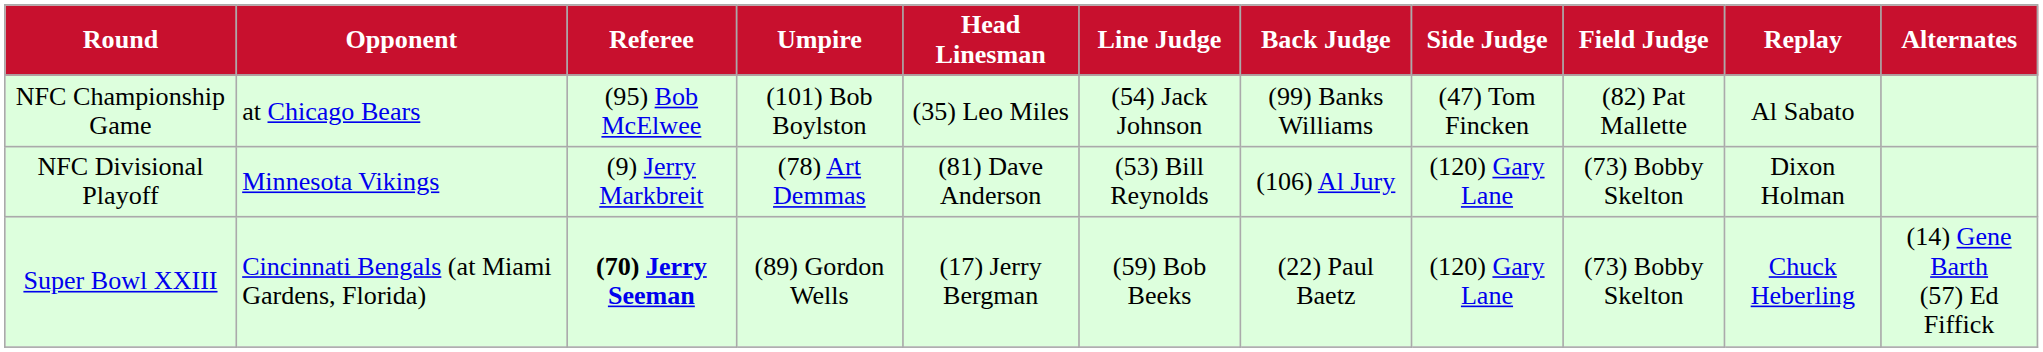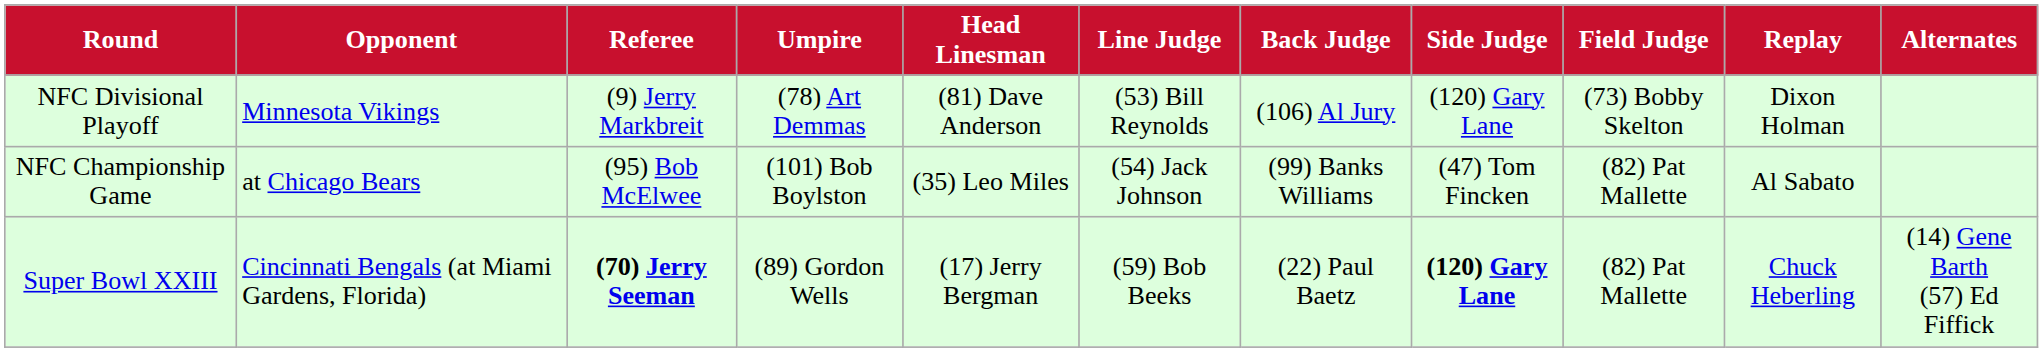 <table class="wikitable">
 <tr>
 <th style="color:#FFFFFF; background:#C8102E;">Round</th>
 <th style="color:#FFFFFF; background:#C8102E;">Opponent</th>
 <th style="color:#FFFFFF; background:#C8102E;">Referee</th>
 <th style="color:#FFFFFF; background:#C8102E;">Umpire</th>
 <th style="color:#FFFFFF; background:#C8102E;">Head Linesman</th>
 <th style="color:#FFFFFF; background:#C8102E;">Line Judge</th>
 <th style="color:#FFFFFF; background:#C8102E;">Back Judge</th>
 <th style="color:#FFFFFF; background:#C8102E;">Side Judge</th>
 <th style="color:#FFFFFF; background:#C8102E;">Field Judge</th>
 <th style="color:#FFFFFF; background:#C8102E;">Replay</th>
 <th style="color:#FFFFFF; background:#C8102E;">Alternates</th>
 </tr>
 <tr style="background: #ddffdd; text-align: center">
+<td>NFC Divisional Playoff</td>
+<td style="text-align: left;"><a href='#'>Minnesota Vikings</a></td>
+<td>(9) <a href='#'>Jerry Markbreit</a></td>
+<td>(78) <a href='#'>Art Demmas</a></td>
+<td>(81) Dave Anderson</td>
+<td>(53) Bill Reynolds</td>
+<td>(106) <a href='#'>Al Jury</a></td>
+<td>(120) <a href='#'>Gary Lane</a></td>
+<td>(73) Bobby Skelton</td>
+<td>Dixon Holman</td>
+<td></td>
+</tr>
+<tr style="background: #ddffdd; text-align: center">
 <td>NFC Championship Game</td>
 <td style="text-align: left;">at <a href='#'>Chicago Bears</a></td>
 <td>(95) <a href='#'>Bob McElwee</a></td>
 <td>(101) Bob Boylston</td>
 <td>(35) Leo Miles</td>
 <td>(54) Jack Johnson</td>
 <td>(99) Banks Williams</td>
 <td>(47) Tom Fincken</td>
 <td>(82) Pat Mallette</td>
 <td>Al Sabato</td>
 <td></td>
 </tr>
 <tr style="background: #ddffdd; text-align: center">
-<td>NFC Divisional Playoff</td>
-<td style="text-align: left;"><a href='#'>Minnesota Vikings</a></td>
-<td>(9) <a href='#'>Jerry Markbreit</a></td>
-<td>(78) <a href='#'>Art Demmas</a></td>
-<td>(81) Dave Anderson</td>
-<td>(53) Bill Reynolds</td>
-<td>(106) <a href='#'>Al Jury</a></td>
-<td>(120) <a href='#'>Gary Lane</a></td>
-<td>(73) Bobby Skelton</td>
-<td>Dixon Holman</td>
-<td></td>
-</tr>
-<tr style="background: #ddffdd; text-align: center">
 <td><a href='#'>Super Bowl XXIII</a></td>
 <td style="text-align: left;"><a href='#'>Cincinnati Bengals</a> (at Miami Gardens, Florida)</td>
 <td><strong>(70) <a href='#'>Jerry Seeman</a></strong></td>
 <td>(89) Gordon Wells</td>
 <td>(17) Jerry Bergman</td>
 <td>(59) Bob Beeks</td>
 <td>(22) Paul Baetz</td>
-<td>(120) <a href='#'>Gary Lane</a></td>
-<td>(73) Bobby Skelton</td>
+<td><strong>(120) <a href='#'>Gary Lane</a></strong></td>
+<td>(82) Pat Mallette</td>
 <td><a href='#'>Chuck Heberling</a></td>
 <td>(14) <a href='#'>Gene Barth</a><br>(57) Ed Fiffick</td>
 </tr>
 </table>
